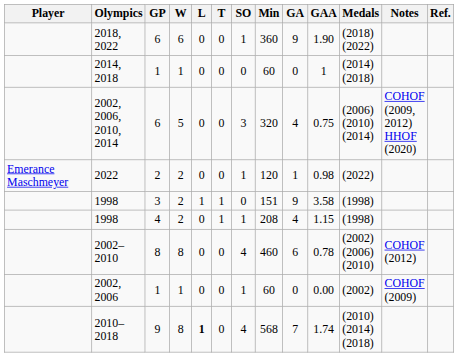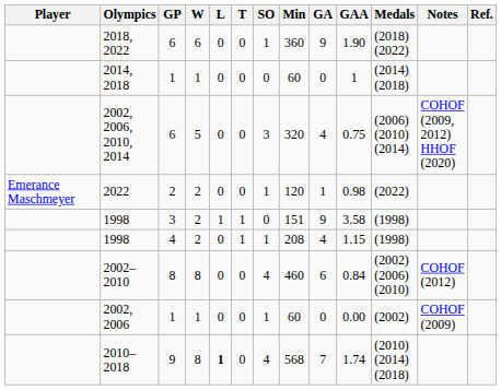 <table class="wikitable sortable" style="text-align:center">
 <tr>
 <th width=145px>Player</th>
 <th>Olympics</th>
 <th width=30px>GP<br></th>
 <th width=30px>W<br></th>
 <th width=30px>L<br></th>
 <th width=30px>T<br></th>
 <th width=30px>SO<br></th>
 <th width=30px>Min<br></th>
 <th width=30px>GA<br></th>
 <th>GAA<br></th>
 <th>Medals</th>
 <th class="unsortable">Notes</th>
 <th class="unsortable">Ref.</th>
 </tr>
 <tr>
 <td align=left></td>
 <td align=left>2018, 2022</td>
 <td>6</td>
 <td>6</td>
 <td>0</td>
 <td>0</td>
 <td>1</td>
 <td>360</td>
 <td>9</td>
 <td>1.90</td>
 <td align=left> (2018)<br> (2022)</td>
 <td></td>
 <td></td>
 </tr>
 <tr>
 <td align=left></td>
 <td align=left>2014, 2018</td>
 <td>1</td>
 <td>1</td>
 <td>0</td>
 <td>0</td>
 <td>0</td>
 <td>60</td>
 <td>0</td>
 <td>1</td>
 <td align=left> (2014)<br> (2018)</td>
 <td></td>
 <td><br></td>
 </tr>
 <tr>
 <td align=left></td>
 <td align=left>2002, 2006, 2010, 2014</td>
 <td>6</td>
 <td>5</td>
 <td>0</td>
 <td>0</td>
 <td>3</td>
 <td>320</td>
 <td>4</td>
 <td>0.75</td>
 <td align=left> (2006)<br> (2010)<br> (2014)</td>
 <td align="left"><a href='#'>COHOF</a> (2009, 2012)<br><a href='#'>HHOF</a> (2020)</td>
 <td><br><br></td>
 </tr>
 <tr>
 <td align=left><a href='#'>Emerance Maschmeyer</a></td>
 <td align=left>2022</td>
 <td>2</td>
 <td>2</td>
 <td>0</td>
 <td>0</td>
 <td>1</td>
 <td>120</td>
 <td>1</td>
 <td>0.98</td>
 <td align=left> (2022)</td>
 <td></td>
 <td></td>
 </tr>
 <tr>
 <td align="left"></td>
 <td align=left>1998</td>
 <td>3</td>
 <td>2</td>
 <td>1</td>
 <td>1</td>
 <td>0</td>
 <td>151</td>
 <td>9</td>
 <td>3.58</td>
 <td align="left"> (1998)</td>
 <td></td>
 <td></td>
 </tr>
 <tr>
 <td align="left"></td>
 <td align=left>1998</td>
 <td>4</td>
 <td>2</td>
 <td>0</td>
 <td>1</td>
 <td>1</td>
 <td>208</td>
 <td>4</td>
 <td>1.15</td>
 <td align="left"> (1998)</td>
 <td></td>
 <td></td>
 </tr>
 <tr>
 <td align="left"></td>
 <td align=left>2002–2010</td>
 <td>8</td>
 <td>8</td>
 <td>0</td>
 <td>0</td>
 <td>4</td>
 <td>460</td>
 <td>6</td>
-<td>0.78</td>
+<td>0.84</td>
 <td align="left"> (2002)<br> (2006)<br> (2010)</td>
 <td align=left><a href='#'>COHOF</a> (2012)</td>
 <td><br><br></td>
 </tr>
 <tr>
 <td align="left"></td>
 <td align=left>2002, 2006</td>
 <td>1</td>
 <td>1</td>
 <td>0</td>
 <td>0</td>
 <td>1</td>
 <td>60</td>
 <td>0</td>
 <td>0.00</td>
 <td align="left"> (2002)</td>
 <td align="left"><a href='#'>COHOF</a> (2009)</td>
 <td></td>
 </tr>
 <tr>
 <td align="left"></td>
 <td align=left>2010–2018</td>
 <td>9</td>
 <td>8</td>
 <td><strong>1</strong></td>
 <td>0</td>
 <td>4</td>
 <td>568</td>
 <td>7</td>
 <td>1.74</td>
 <td align="left"> (2010)<br> (2014)<br> (2018)</td>
 <td align="left"></td>
 <td><br><br></td>
 </tr>
 </table>
